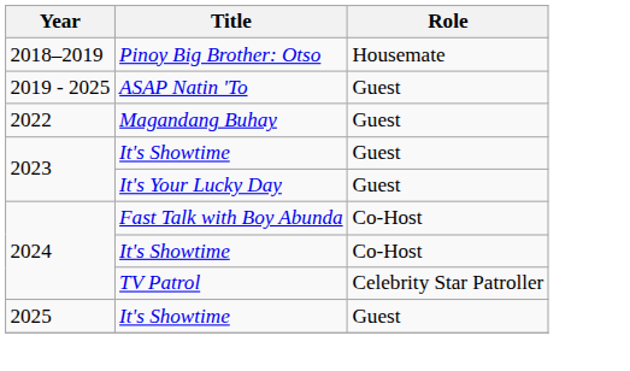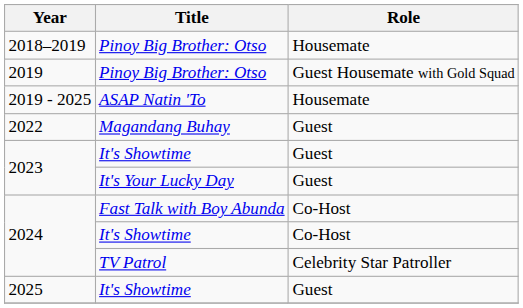 <table class="wikitable sortable">
 <tr>
 <th>Year</th>
 <th>Title</th>
 <th>Role</th>
 </tr>
 <tr>
 <td>2018–2019</td>
 <td><em><a href='#'>Pinoy Big Brother: Otso</a></em></td>
 <td>Housemate</td>
 </tr>
 <tr>
+<td>2019</td>
+<td><em><a href='#'>Pinoy Big Brother: Otso</a></em></td>
+<td>Guest Housemate <small>with Gold Squad</small></td>
+</tr>
+<tr>
 <td>2019 - 2025</td>
 <td><em><a href='#'>ASAP Natin 'To</a></em></td>
-<td>Guest</td>
+<td>Housemate</td>
 </tr>
 <tr>
 <td rowspan="1">2022</td>
 <td><em><a href='#'>Magandang Buhay</a></em></td>
 <td>Guest</td>
 </tr>
 <tr>
 <td rowspan="2">2023</td>
 <td><em><a href='#'>It's Showtime</a></em></td>
 <td>Guest</td>
 </tr>
 <tr>
 <td><em><a href='#'>It's Your Lucky Day</a></em></td>
 <td>Guest</td>
 </tr>
 <tr>
 <td rowspan="3">2024</td>
 <td><em><a href='#'>Fast Talk with Boy Abunda</a></em></td>
 <td>Co-Host</td>
 </tr>
 <tr>
 <td><em><a href='#'>It's Showtime</a></em></td>
 <td>Co-Host</td>
 </tr>
 <tr>
 <td><em><a href='#'>TV Patrol</a></em></td>
 <td>Celebrity Star Patroller</td>
 </tr>
 <tr>
 <td>2025</td>
 <td><em><a href='#'>It's Showtime</a></em></td>
 <td>Guest</td>
 </tr>
 <tr>
 </tr>
 </table>
